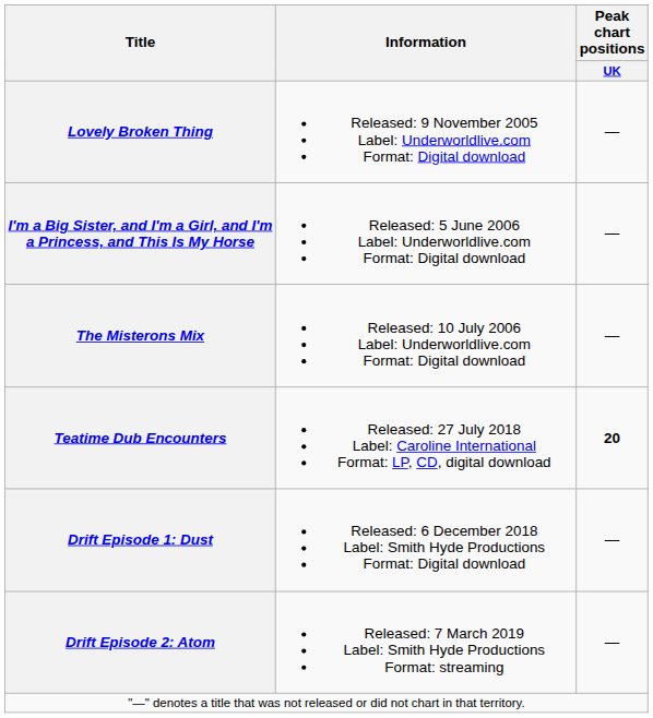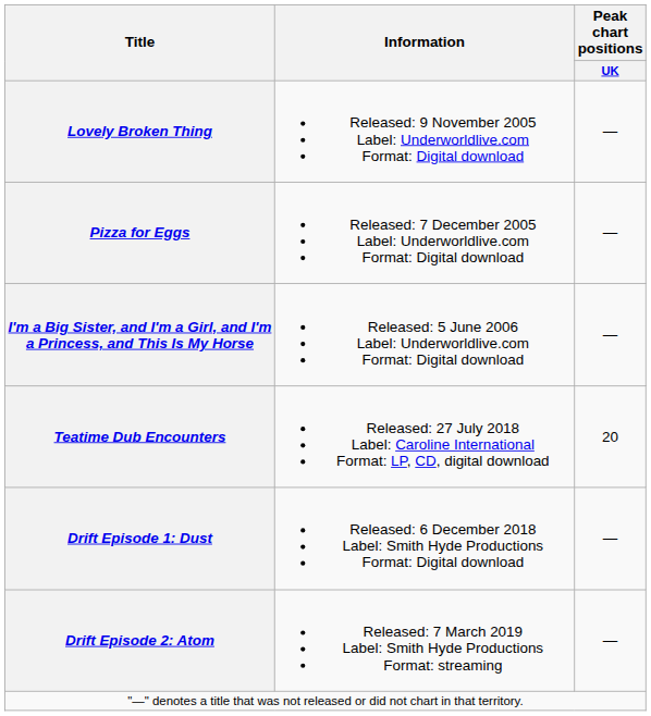 <table class="wikitable plainrowheaders" style="text-align:center;">
 <tr>
 <th scope="col" style="width:18em;" rowspan="2">Title</th>
 <th scope="col" style="width:20em;" rowspan="2">Information</th>
 <th colspan="1">Peak chart positions</th>
 </tr>
 <tr style=font-size:smaller;>
 <th width="25"><a href='#'>UK</a><br></th>
 </tr>
 <tr>
 <th scope="row"><em><a href='#'>Lovely Broken Thing</a></em></th>
 <td><br><ul><li>Released: 9 November 2005</li><li>Label: <a href='#'>Underworldlive.com</a></li><li>Format: <a href='#'>Digital download</a></li></ul></td>
 <td>—</td>
 </tr>
 <tr>
+<th scope="row"><em><a href='#'>Pizza for Eggs</a></em></th>
+<td><br><ul><li>Released: 7 December 2005</li><li>Label: Underworldlive.com</li><li>Format: Digital download</li></ul></td>
+<td>—</td>
+</tr>
+<tr>
 <th scope="row"><em><a href='#'>I'm a Big Sister, and I'm a Girl, and I'm a Princess, and This Is My Horse</a></em></th>
 <td><br><ul><li>Released: 5 June 2006</li><li>Label: Underworldlive.com</li><li>Format: Digital download</li></ul></td>
 <td>—</td>
 </tr>
 <tr>
-<th scope="row"><em><a href='#'>The Misterons Mix</a></em></th>
-<td><br><ul><li>Released: 10 July 2006</li><li>Label: Underworldlive.com</li><li>Format: Digital download</li></ul></td>
-<td>—</td>
-</tr>
-<tr>
 <th scope="row"><em><a href='#'>Teatime Dub Encounters</a></em><br></th>
 <td><br><ul><li>Released: 27 July 2018</li><li>Label: <a href='#'>Caroline International</a></li><li>Format: <a href='#'>LP</a>, <a href='#'>CD</a>, digital download</li></ul></td>
-<td><strong>20</strong></td>
+<td>20</td>
 </tr>
 <tr>
 <th scope="row"><em><a href='#'>Drift Episode 1: Dust</a></em></th>
 <td><br><ul><li>Released: 6 December 2018</li><li>Label: Smith Hyde Productions</li><li>Format: Digital download</li></ul></td>
 <td>—</td>
 </tr>
 <tr>
 <th scope="row"><em><a href='#'>Drift Episode 2: Atom</a></em></th>
 <td><br><ul><li>Released: 7 March 2019</li><li>Label: Smith Hyde Productions</li><li>Format: streaming</li></ul></td>
 <td>—</td>
 </tr>
 <tr>
 <td colspan="3" style="font-size: 85%">"—" denotes a title that was not released or did not chart in that territory.</td>
 </tr>
 </table>
